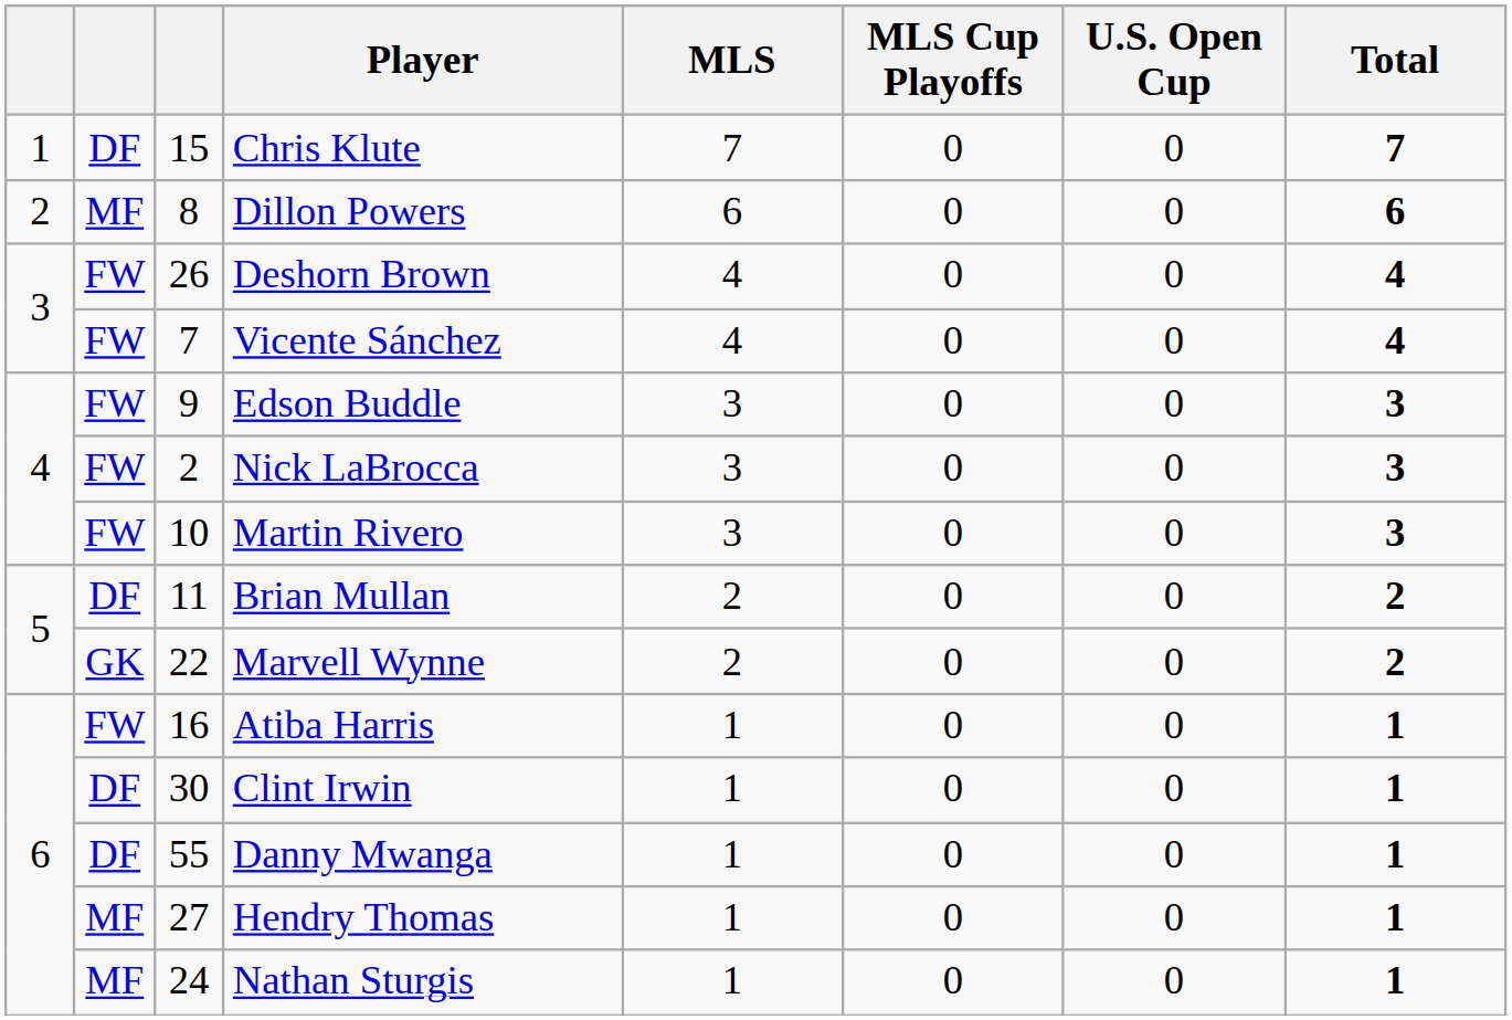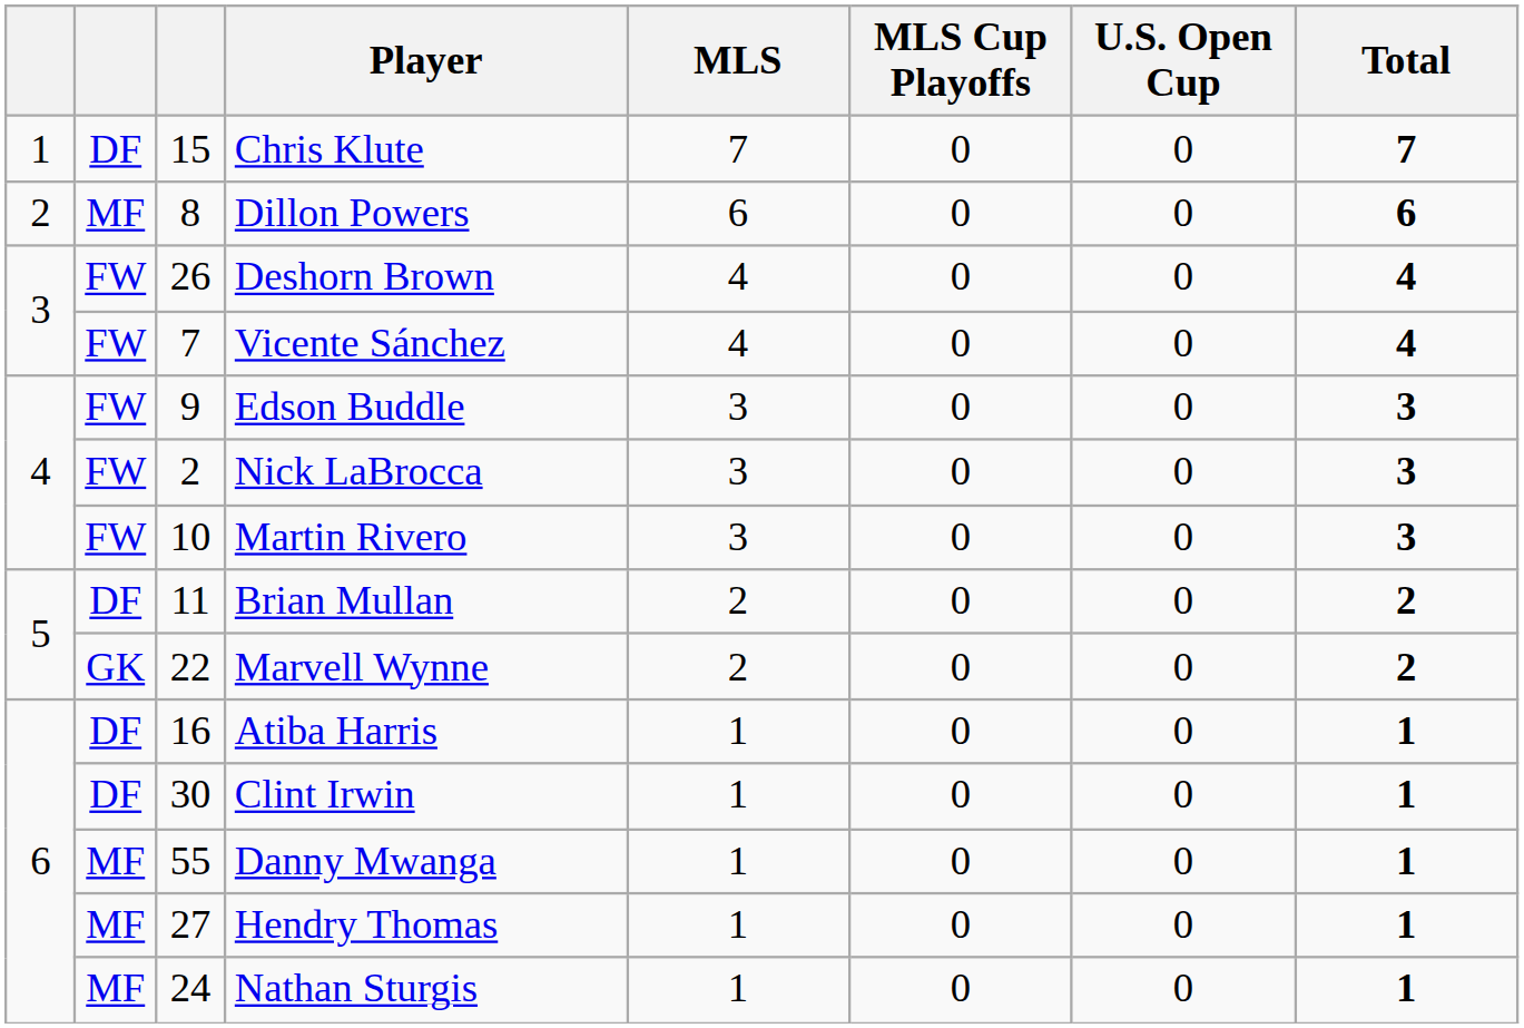 <table class="wikitable" style="text-align:center;">
 <tr>
 <th width="20"></th>
 <th width="20"></th>
 <th width="20"></th>
 <th width="150">Player</th>
 <th width="80">MLS</th>
 <th width="80">MLS Cup Playoffs</th>
 <th width="80">U.S. Open Cup</th>
 <th width="80">Total</th>
 </tr>
 <tr>
 <td rowspan="1">1</td>
 <td><a href='#'>DF</a></td>
 <td>15</td>
 <td align=left><a href='#'>Chris Klute</a></td>
 <td>7</td>
 <td>0</td>
 <td>0</td>
 <td><strong>7</strong></td>
 </tr>
 <tr>
 <td rowspan="1">2</td>
 <td><a href='#'>MF</a></td>
 <td>8</td>
 <td align=left><a href='#'>Dillon Powers</a></td>
 <td>6</td>
 <td>0</td>
 <td>0</td>
 <td><strong>6</strong></td>
 </tr>
 <tr>
 <td rowspan="2">3</td>
 <td><a href='#'>FW</a></td>
 <td>26</td>
 <td align=left><a href='#'>Deshorn Brown</a></td>
 <td>4</td>
 <td>0</td>
 <td>0</td>
 <td><strong>4</strong></td>
 </tr>
 <tr>
 <td><a href='#'>FW</a></td>
 <td>7</td>
 <td align=left><a href='#'>Vicente Sánchez</a></td>
 <td>4</td>
 <td>0</td>
 <td>0</td>
 <td><strong>4</strong></td>
 </tr>
 <tr>
 <td rowspan="3">4</td>
 <td><a href='#'>FW</a></td>
 <td>9</td>
 <td align=left><a href='#'>Edson Buddle</a></td>
 <td>3</td>
 <td>0</td>
 <td>0</td>
 <td><strong>3</strong></td>
 </tr>
 <tr>
 <td><a href='#'>FW</a></td>
 <td>2</td>
 <td align=left><a href='#'>Nick LaBrocca</a></td>
 <td>3</td>
 <td>0</td>
 <td>0</td>
 <td><strong>3</strong></td>
 </tr>
 <tr>
 <td><a href='#'>FW</a></td>
 <td>10</td>
 <td align=left><a href='#'>Martin Rivero</a></td>
 <td>3</td>
 <td>0</td>
 <td>0</td>
 <td><strong>3</strong></td>
 </tr>
 <tr>
 <td rowspan="2">5</td>
 <td><a href='#'>DF</a></td>
 <td>11</td>
 <td align=left><a href='#'>Brian Mullan</a></td>
 <td>2</td>
 <td>0</td>
 <td>0</td>
 <td><strong>2</strong></td>
 </tr>
 <tr>
 <td><a href='#'>GK</a></td>
 <td>22</td>
 <td align=left><a href='#'>Marvell Wynne</a></td>
 <td>2</td>
 <td>0</td>
 <td>0</td>
 <td><strong>2</strong></td>
 </tr>
 <tr>
 <td rowspan="5">6</td>
-<td><a href='#'>FW</a></td>
+<td><a href='#'>DF</a></td>
 <td>16</td>
 <td align=left><a href='#'>Atiba Harris</a></td>
 <td>1</td>
 <td>0</td>
 <td>0</td>
 <td><strong>1</strong></td>
 </tr>
 <tr>
 <td><a href='#'>DF</a></td>
 <td>30</td>
 <td align=left><a href='#'>Clint Irwin</a></td>
 <td>1</td>
 <td>0</td>
 <td>0</td>
 <td><strong>1</strong></td>
 </tr>
 <tr>
-<td><a href='#'>DF</a></td>
+<td><a href='#'>MF</a></td>
 <td>55</td>
 <td align=left><a href='#'>Danny Mwanga</a></td>
 <td>1</td>
 <td>0</td>
 <td>0</td>
 <td><strong>1</strong></td>
 </tr>
 <tr>
 <td><a href='#'>MF</a></td>
 <td>27</td>
 <td align=left><a href='#'>Hendry Thomas</a></td>
 <td>1</td>
 <td>0</td>
 <td>0</td>
 <td><strong>1</strong></td>
 </tr>
 <tr>
 <td><a href='#'>MF</a></td>
 <td>24</td>
 <td align=left><a href='#'>Nathan Sturgis</a></td>
 <td>1</td>
 <td>0</td>
 <td>0</td>
 <td><strong>1</strong></td>
 </tr>
 </table>
